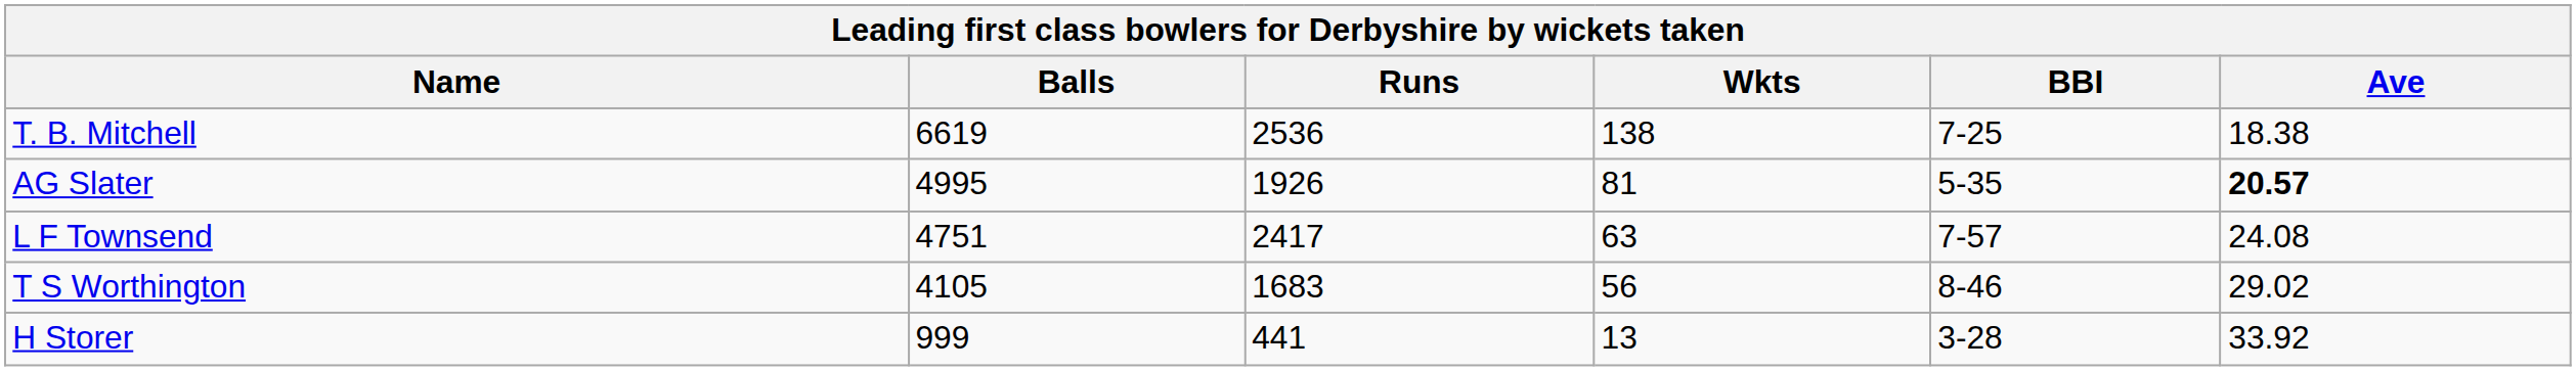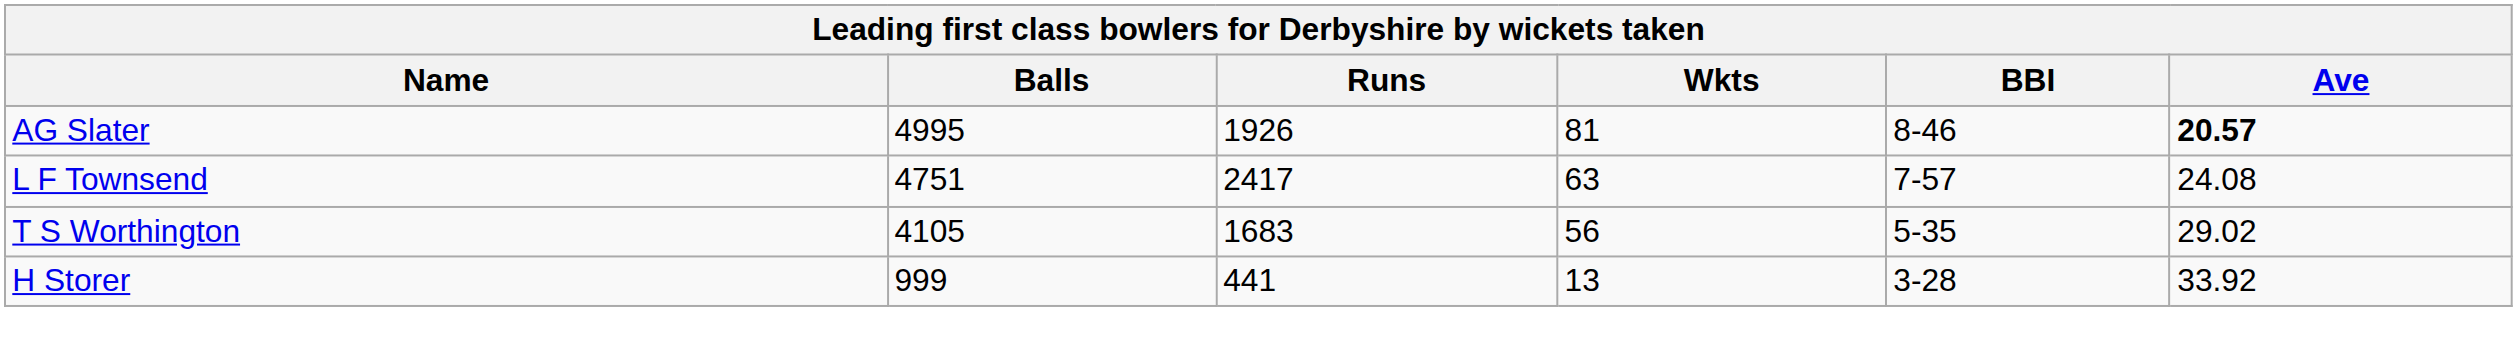 <table class="wikitable" style="width:80%;">
 <tr style="background:#efefef;">
 <th colspan=6>Leading first class bowlers for Derbyshire by  wickets taken</th>
 </tr>
 <tr style="background:#efefef;">
 <th>Name</th>
 <th>Balls</th>
 <th>Runs</th>
 <th>Wkts</th>
 <th>BBI</th>
 <th><a href='#'>Ave</a></th>
 </tr>
 <tr>
-<td><a href='#'>T. B. Mitchell</a></td>
-<td>6619</td>
-<td>2536</td>
-<td>138</td>
-<td>7-25</td>
-<td>18.38</td>
-</tr>
-<tr>
 <td><a href='#'>AG Slater</a></td>
 <td>4995</td>
 <td>1926</td>
 <td>81</td>
-<td>5-35</td>
+<td>8-46</td>
 <td><strong>20.57</strong></td>
 </tr>
 <tr>
 <td><a href='#'>L F Townsend</a></td>
 <td>4751</td>
 <td>2417</td>
 <td>63</td>
 <td>7-57</td>
 <td>24.08</td>
 </tr>
 <tr>
 <td><a href='#'>T S Worthington</a></td>
 <td>4105</td>
 <td>1683</td>
 <td>56</td>
-<td>8-46</td>
+<td>5-35</td>
 <td>29.02</td>
 </tr>
 <tr>
 <td><a href='#'>H Storer</a></td>
 <td>999</td>
 <td>441</td>
 <td>13</td>
 <td>3-28</td>
 <td>33.92</td>
 </tr>
 </table>
